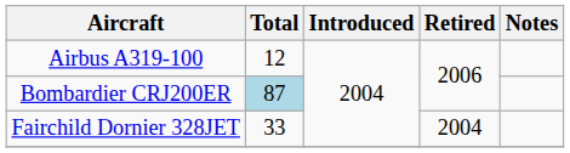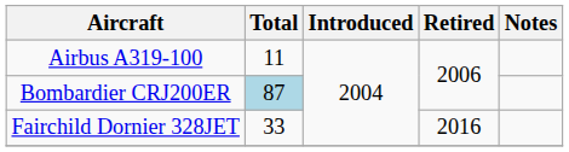 <table class="wikitable" style="margin:0.5em auto; text-align:center">
 <tr>
 <th>Aircraft</th>
 <th>Total</th>
 <th>Introduced</th>
 <th>Retired</th>
 <th>Notes</th>
 </tr>
 <tr>
 <td><a href='#'>Airbus A319-100</a></td>
-<td>12</td>
+<td>11</td>
 <td rowspan=3>2004</td>
 <td rowspan=2>2006</td>
 <td></td>
 </tr>
 <tr>
 <td><a href='#'>Bombardier CRJ200ER</a></td>
 <td style="background: lightblue;">87</td>
 <td></td>
 </tr>
 <tr>
 <td><a href='#'>Fairchild Dornier 328JET</a></td>
 <td>33</td>
-<td>2004</td>
+<td>2016</td>
 <td></td>
 </tr>
 <tr>
 </tr>
 </table>
